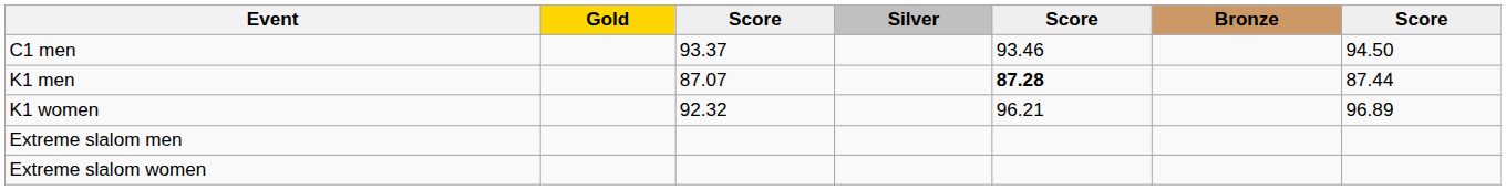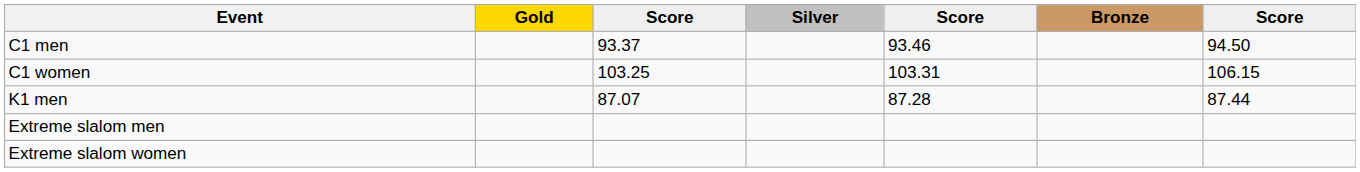 <table class="wikitable" width=100%>
 <tr>
 <th>Event</th>
 <td align=center bgcolor="gold"><strong>Gold</strong></td>
 <td align=center bgcolor="EFEFEF"><strong>Score</strong></td>
 <td align=center bgcolor="silver"><strong>Silver</strong></td>
 <td align=center bgcolor="EFEFEF"><strong>Score</strong></td>
 <td align=center bgcolor="CC9966"><strong>Bronze</strong></td>
 <td align=center bgcolor="EFEFEF"><strong>Score</strong></td>
 </tr>
 <tr>
 <td>C1 men</td>
 <td></td>
 <td>93.37</td>
 <td></td>
 <td>93.46</td>
 <td></td>
 <td>94.50</td>
 </tr>
 <tr>
+<td>C1 women</td>
+<td></td>
+<td>103.25</td>
+<td></td>
+<td>103.31</td>
+<td></td>
+<td>106.15</td>
+</tr>
+<tr>
 <td>K1 men</td>
 <td></td>
 <td>87.07</td>
 <td></td>
-<td><strong>87.28</strong></td>
+<td>87.28</td>
 <td></td>
 <td>87.44</td>
-</tr>
-<tr>
-<td>K1 women</td>
-<td></td>
-<td>92.32</td>
-<td></td>
-<td>96.21</td>
-<td></td>
-<td>96.89</td>
 </tr>
 <tr>
 <td>Extreme slalom men</td>
 <td></td>
 <td></td>
 <td></td>
 <td></td>
 <td></td>
 <td></td>
 </tr>
 <tr>
 <td>Extreme slalom women</td>
 <td></td>
 <td></td>
 <td></td>
 <td></td>
 <td></td>
 <td></td>
 </tr>
 </table>
